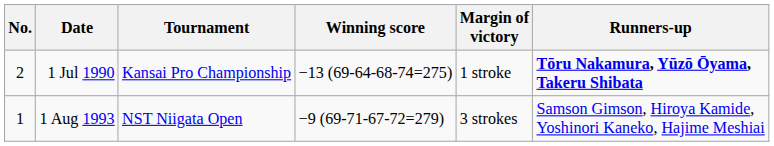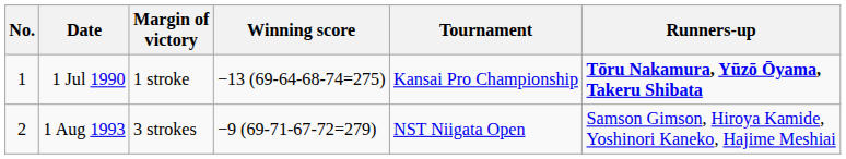 <table class="wikitable" style="font-size:95%;">
 <tr>
 <th>No.</th>
 <th>Date</th>
+<th>Margin of<br>victory</th>
+<th>Winning score</th>
 <th>Tournament</th>
-<th>Winning score</th>
-<th>Margin of<br>victory</th>
 <th>Runners-up</th>
 </tr>
 <tr>
-<td align=center>2</td>
+<td align=center>1</td>
 <td align=right>1 Jul <a href='#'>1990</a></td>
+<td>1 stroke</td>
+<td>−13 (69-64-68-74=275)</td>
 <td><a href='#'>Kansai Pro Championship</a></td>
-<td>−13 (69-64-68-74=275)</td>
-<td>1 stroke</td>
 <td><strong> <a href='#'>Tōru Nakamura</a>,  <a href='#'>Yūzō Ōyama</a>,<br> <a href='#'>Takeru Shibata</a></strong></td>
 </tr>
 <tr>
-<td align=center>1</td>
+<td align=center>2</td>
 <td align=right>1 Aug <a href='#'>1993</a></td>
+<td>3 strokes</td>
+<td>−9 (69-71-67-72=279)</td>
 <td><a href='#'>NST Niigata Open</a></td>
-<td>−9 (69-71-67-72=279)</td>
-<td>3 strokes</td>
 <td> <a href='#'>Samson Gimson</a>,  <a href='#'>Hiroya Kamide</a>,<br> <a href='#'>Yoshinori Kaneko</a>,  <a href='#'>Hajime Meshiai</a></td>
 </tr>
 </table>
